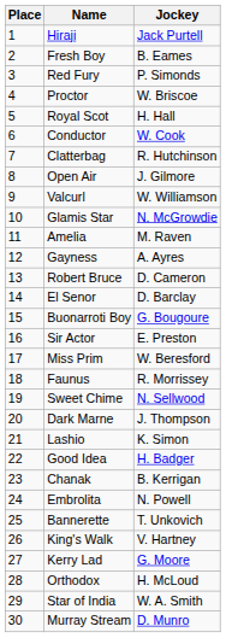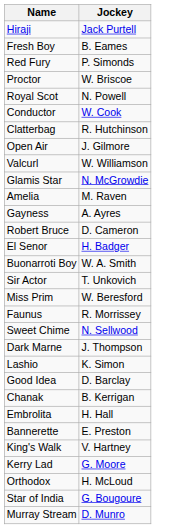 <table class="wikitable">
 <tr>
-<th>Place</th>
 <th>Name</th>
 <th>Jockey</th>
 </tr>
 <tr>
-<td>1</td>
 <td><a href='#'>Hiraji</a></td>
 <td><a href='#'>Jack Purtell</a></td>
 </tr>
 <tr>
-<td>2</td>
 <td>Fresh Boy</td>
 <td>B. Eames</td>
 </tr>
 <tr>
-<td>3</td>
 <td>Red Fury</td>
 <td>P. Simonds</td>
 </tr>
 <tr>
-<td>4</td>
 <td>Proctor</td>
 <td>W. Briscoe</td>
 </tr>
 <tr>
-<td>5</td>
 <td>Royal Scot</td>
-<td>H. Hall</td>
+<td>N. Powell</td>
 </tr>
 <tr>
-<td>6</td>
 <td>Conductor</td>
 <td><a href='#'>W. Cook</a></td>
 </tr>
 <tr>
-<td>7</td>
 <td>Clatterbag</td>
 <td>R. Hutchinson</td>
 </tr>
 <tr>
-<td>8</td>
 <td>Open Air</td>
 <td>J. Gilmore</td>
 </tr>
 <tr>
-<td>9</td>
 <td>Valcurl</td>
 <td>W. Williamson</td>
 </tr>
 <tr>
-<td>10</td>
 <td>Glamis Star</td>
 <td><a href='#'>N. McGrowdie</a></td>
 </tr>
 <tr>
-<td>11</td>
 <td>Amelia</td>
 <td>M. Raven</td>
 </tr>
 <tr>
-<td>12</td>
 <td>Gayness</td>
 <td>A. Ayres</td>
 </tr>
 <tr>
-<td>13</td>
 <td>Robert Bruce</td>
 <td>D. Cameron</td>
 </tr>
 <tr>
-<td>14</td>
 <td>El Senor</td>
-<td>D. Barclay</td>
+<td><a href='#'>H. Badger</a></td>
 </tr>
 <tr>
-<td>15</td>
 <td>Buonarroti Boy</td>
-<td><a href='#'>G. Bougoure</a></td>
+<td>W. A. Smith</td>
 </tr>
 <tr>
-<td>16</td>
 <td>Sir Actor</td>
-<td>E. Preston</td>
+<td>T. Unkovich</td>
 </tr>
 <tr>
-<td>17</td>
 <td>Miss Prim</td>
 <td>W. Beresford</td>
 </tr>
 <tr>
-<td>18</td>
 <td>Faunus</td>
 <td>R. Morrissey</td>
 </tr>
 <tr>
-<td>19</td>
 <td>Sweet Chime</td>
 <td><a href='#'>N. Sellwood</a></td>
 </tr>
 <tr>
-<td>20</td>
 <td>Dark Marne</td>
 <td>J. Thompson</td>
 </tr>
 <tr>
-<td>21</td>
 <td>Lashio</td>
 <td>K. Simon</td>
 </tr>
 <tr>
-<td>22</td>
 <td>Good Idea</td>
-<td><a href='#'>H. Badger</a></td>
+<td>D. Barclay</td>
 </tr>
 <tr>
-<td>23</td>
 <td>Chanak</td>
 <td>B. Kerrigan</td>
 </tr>
 <tr>
-<td>24</td>
 <td>Embrolita</td>
-<td>N. Powell</td>
+<td>H. Hall</td>
 </tr>
 <tr>
-<td>25</td>
 <td>Bannerette</td>
-<td>T. Unkovich</td>
+<td>E. Preston</td>
 </tr>
 <tr>
-<td>26</td>
 <td>King's Walk</td>
 <td>V. Hartney</td>
 </tr>
 <tr>
-<td>27</td>
 <td>Kerry Lad</td>
 <td><a href='#'>G. Moore</a></td>
 </tr>
 <tr>
-<td>28</td>
 <td>Orthodox</td>
 <td>H. McLoud</td>
 </tr>
 <tr>
-<td>29</td>
 <td>Star of India</td>
-<td>W. A. Smith</td>
+<td><a href='#'>G. Bougoure</a></td>
 </tr>
 <tr>
-<td>30</td>
 <td>Murray Stream</td>
 <td><a href='#'>D. Munro</a></td>
 </tr>
 </table>
